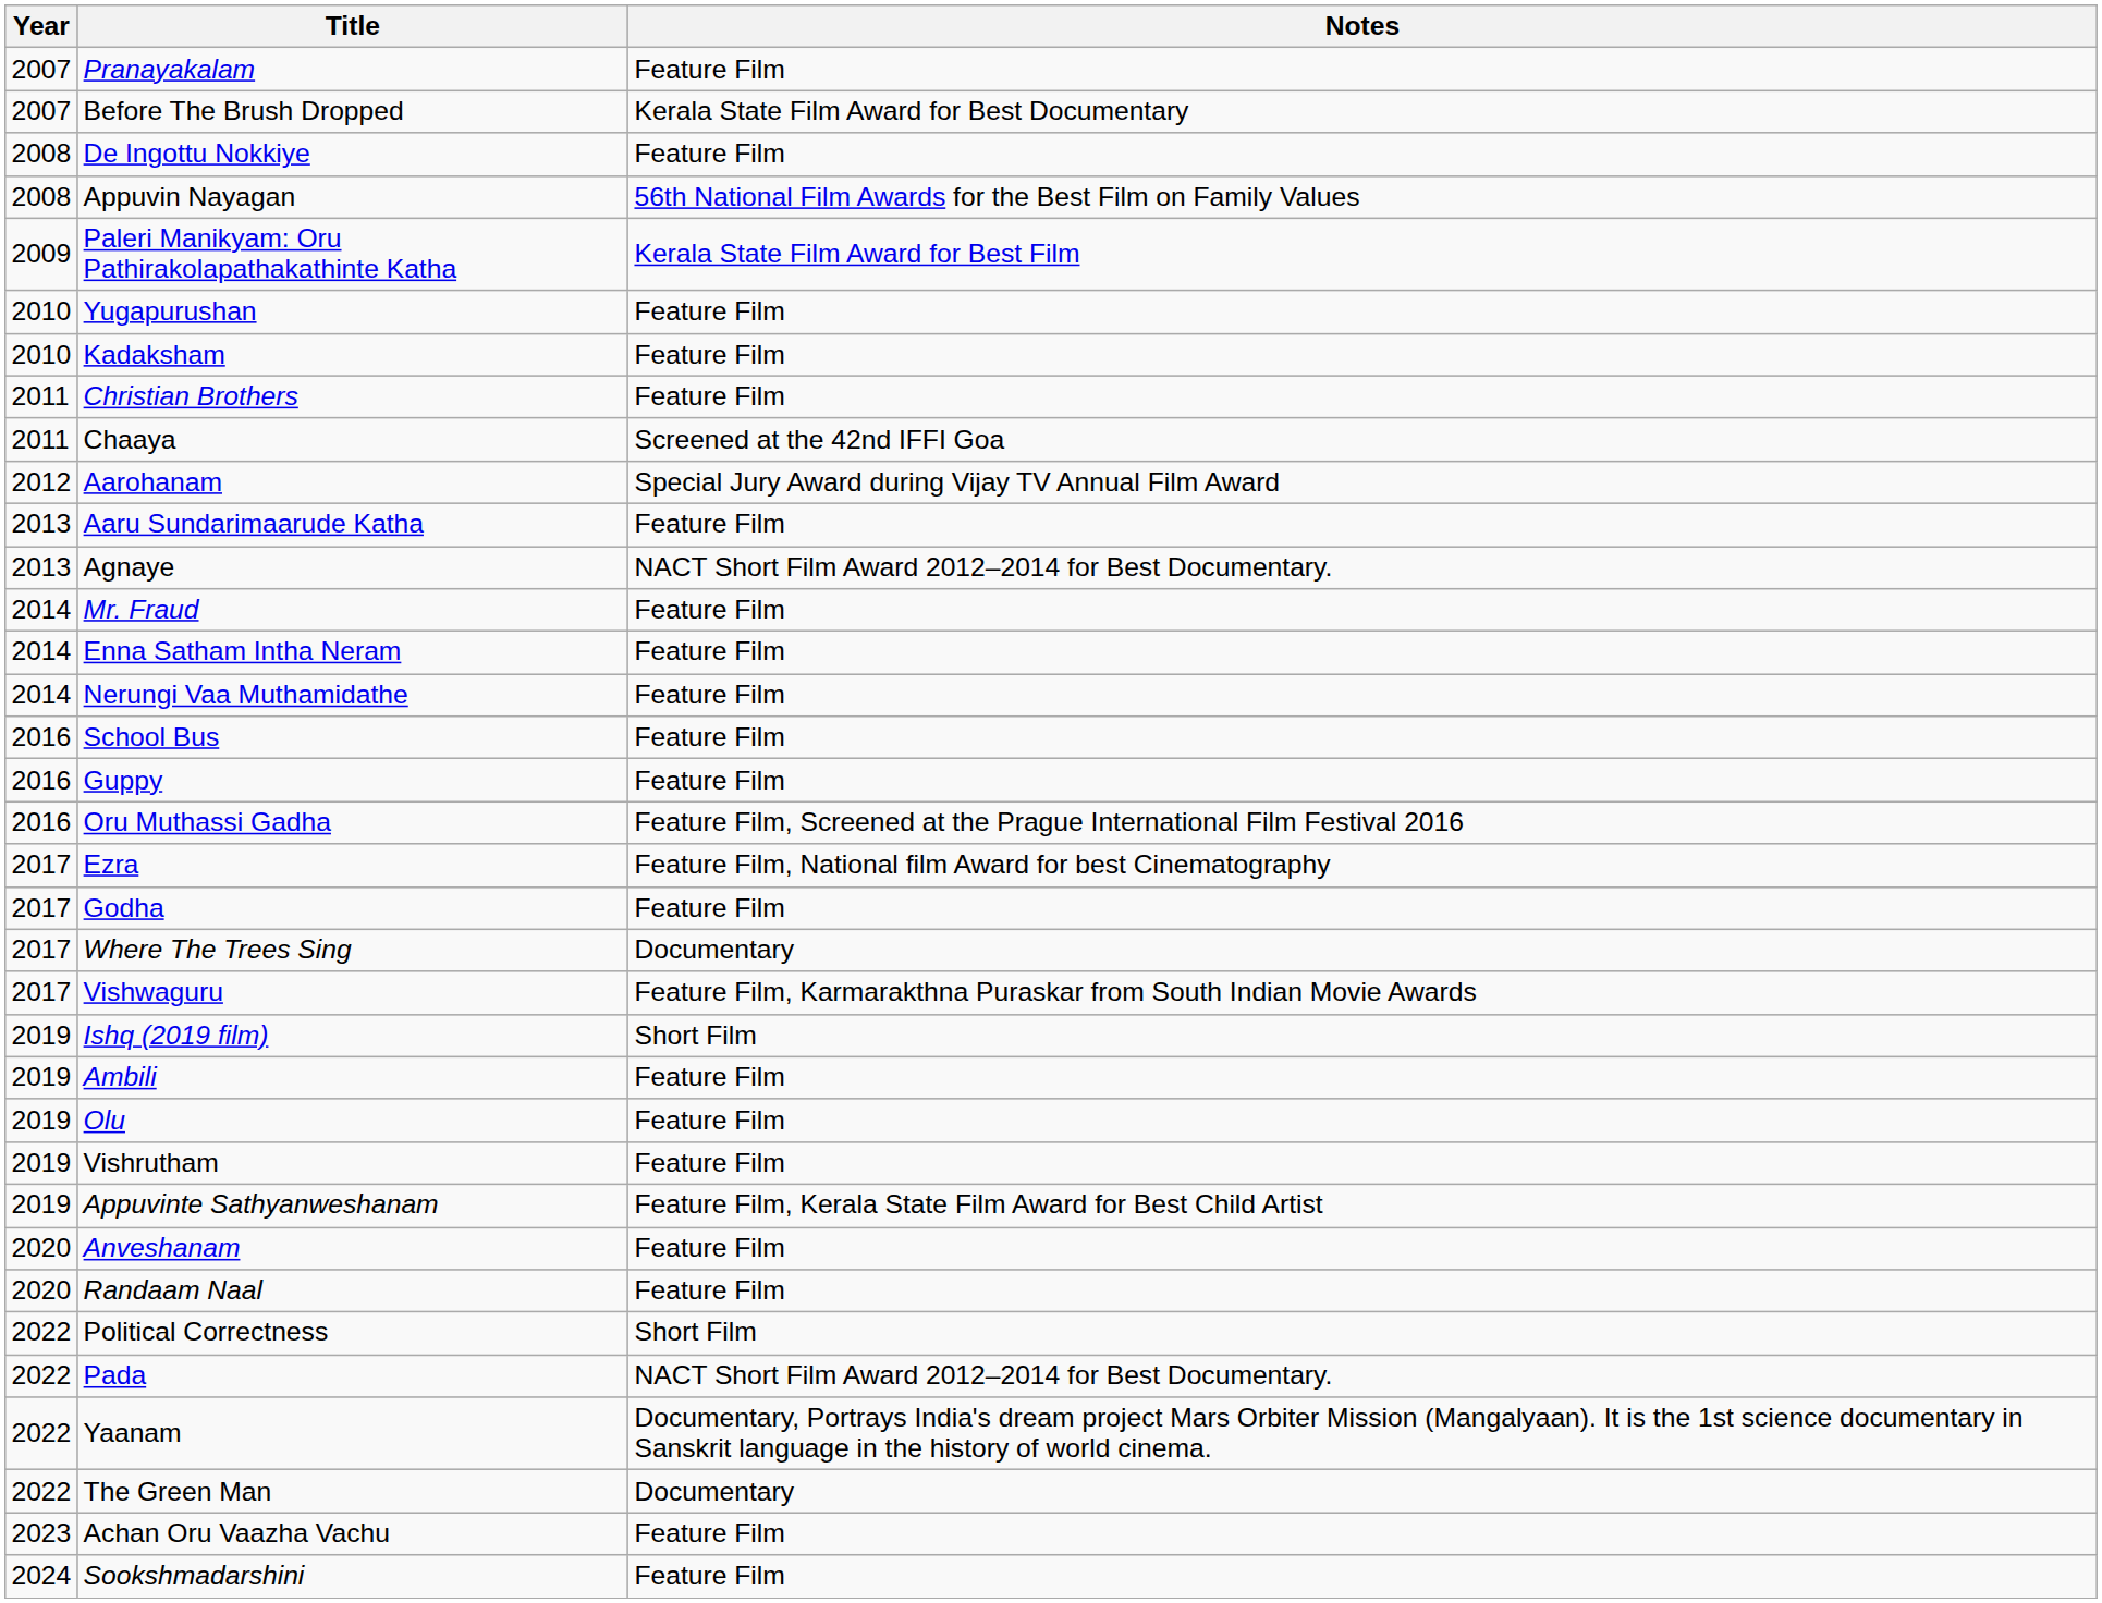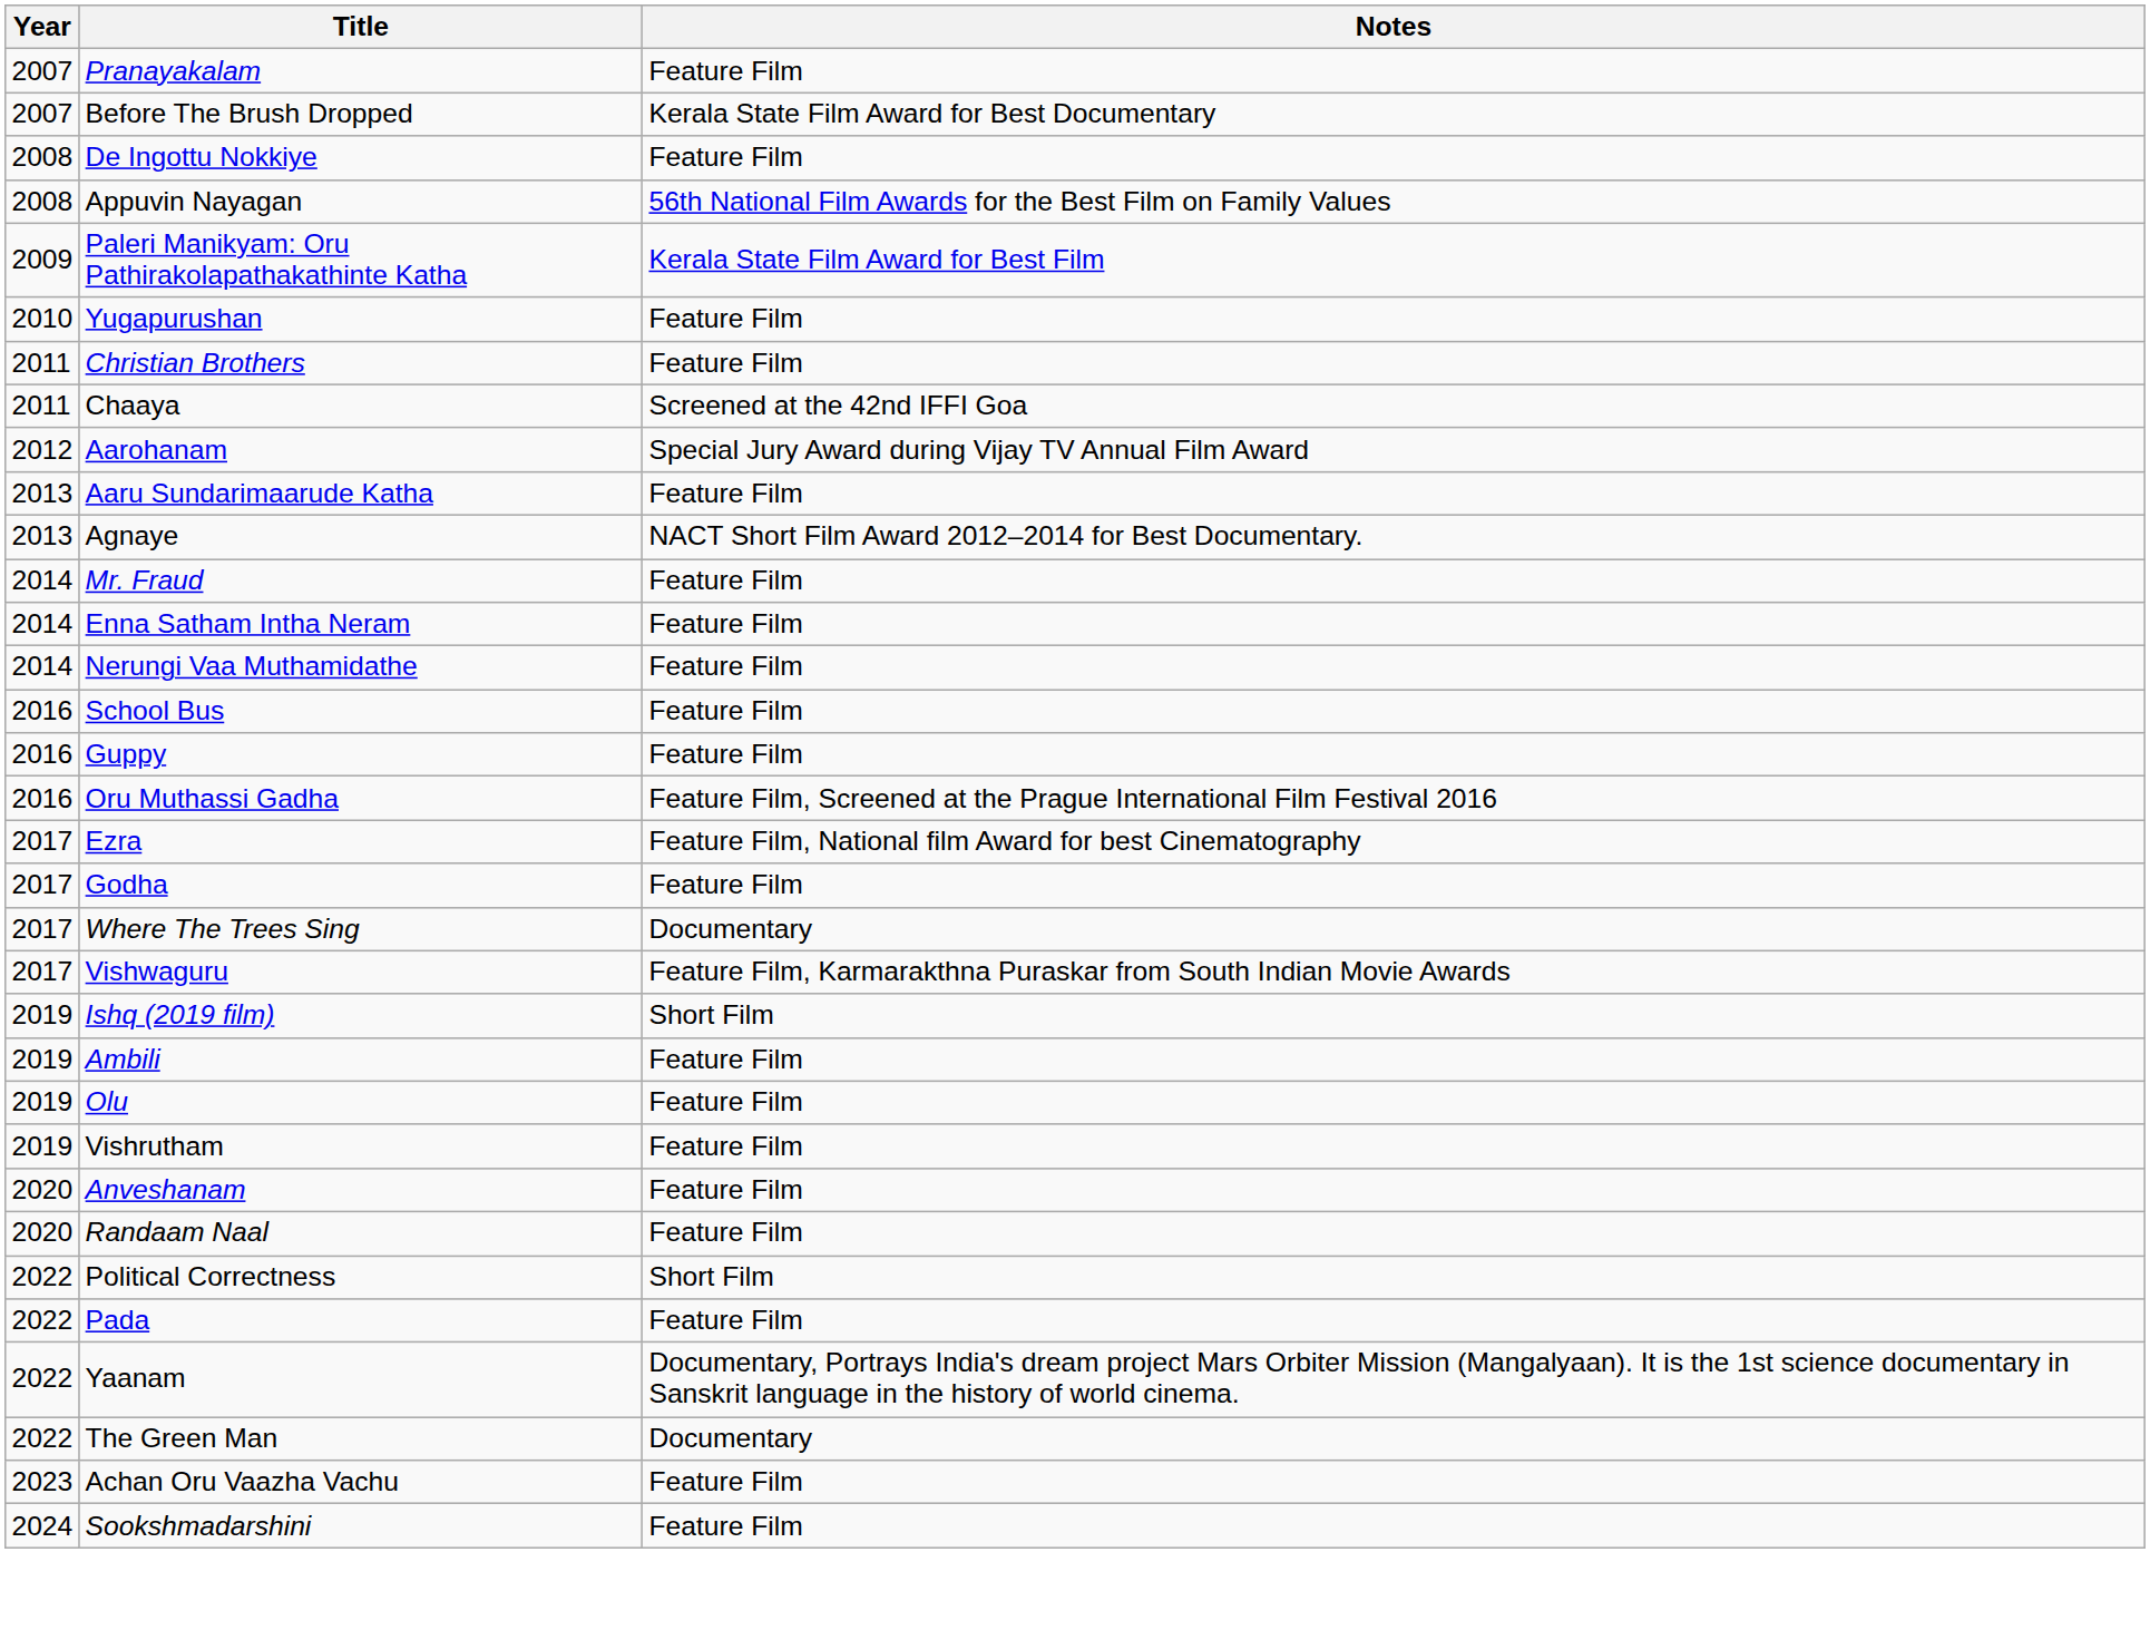 <table class="wikitable">
 <tr>
 <th>Year</th>
 <th>Title</th>
 <th>Notes</th>
 </tr>
 <tr>
 <td>2007</td>
 <td><em><a href='#'>Pranayakalam</a></em></td>
 <td>Feature Film</td>
 </tr>
 <tr>
 <td>2007</td>
 <td>Before The Brush Dropped</td>
 <td>Kerala State Film Award for Best Documentary</td>
 </tr>
 <tr>
 <td>2008</td>
 <td><a href='#'>De Ingottu Nokkiye</a></td>
 <td>Feature Film</td>
 </tr>
 <tr>
 <td>2008</td>
 <td>Appuvin Nayagan</td>
 <td><a href='#'>56th National Film Awards</a> for the Best Film on Family Values</td>
 </tr>
 <tr>
 <td>2009</td>
 <td><a href='#'>Paleri Manikyam: Oru Pathirakolapathakathinte Katha</a></td>
 <td><a href='#'>Kerala State Film Award for Best Film</a></td>
 </tr>
 <tr>
 <td>2010</td>
 <td><a href='#'>Yugapurushan</a></td>
-<td>Feature Film</td>
-</tr>
-<tr>
-<td>2010</td>
-<td><a href='#'>Kadaksham</a></td>
 <td>Feature Film</td>
 </tr>
 <tr>
 <td>2011</td>
 <td><em><a href='#'>Christian Brothers</a></em></td>
 <td>Feature Film</td>
 </tr>
 <tr>
 <td>2011</td>
 <td>Chaaya</td>
 <td>Screened at the 42nd IFFI Goa</td>
 </tr>
 <tr>
 <td>2012</td>
 <td><a href='#'>Aarohanam</a></td>
 <td>Special Jury Award during Vijay TV Annual Film Award</td>
 </tr>
 <tr>
 <td>2013</td>
 <td><a href='#'>Aaru Sundarimaarude Katha</a></td>
 <td>Feature Film</td>
 </tr>
 <tr>
 <td>2013</td>
 <td>Agnaye</td>
 <td>NACT Short Film Award 2012–2014 for Best Documentary.</td>
 </tr>
 <tr>
 <td>2014</td>
 <td><em><a href='#'>Mr. Fraud</a></em></td>
 <td>Feature Film</td>
 </tr>
 <tr>
 <td>2014</td>
 <td><a href='#'>Enna Satham Intha Neram</a></td>
 <td>Feature Film</td>
 </tr>
 <tr>
 <td>2014</td>
 <td><a href='#'>Nerungi Vaa Muthamidathe</a></td>
 <td>Feature Film</td>
 </tr>
 <tr>
 <td>2016</td>
 <td><a href='#'>School Bus</a></td>
 <td>Feature Film</td>
 </tr>
 <tr>
 <td>2016</td>
 <td><a href='#'>Guppy</a></td>
 <td>Feature Film</td>
 </tr>
 <tr>
 <td>2016</td>
 <td><a href='#'>Oru Muthassi Gadha</a></td>
 <td>Feature Film, Screened at the Prague International Film Festival 2016</td>
 </tr>
 <tr>
 <td>2017</td>
 <td><a href='#'>Ezra</a></td>
 <td>Feature Film, National film Award for best Cinematography</td>
 </tr>
 <tr>
 <td>2017</td>
 <td><a href='#'>Godha</a></td>
 <td>Feature Film</td>
 </tr>
 <tr>
 <td>2017</td>
 <td><em>Where The Trees Sing </em></td>
 <td>Documentary</td>
 </tr>
 <tr>
 <td>2017</td>
 <td><a href='#'>Vishwaguru</a></td>
 <td>Feature Film, Karmarakthna Puraskar from South Indian Movie Awards</td>
 </tr>
 <tr>
 <td>2019</td>
 <td><em><a href='#'>Ishq (2019 film)</a></em></td>
 <td>Short Film</td>
 </tr>
 <tr>
 <td>2019</td>
 <td><em><a href='#'>Ambili</a></em></td>
 <td>Feature Film</td>
 </tr>
 <tr>
 <td>2019</td>
 <td><em><a href='#'>Olu</a></em></td>
 <td>Feature Film</td>
 </tr>
 <tr>
 <td>2019</td>
 <td>Vishrutham</td>
 <td>Feature Film</td>
 </tr>
 <tr>
-<td>2019</td>
-<td><em>Appuvinte Sathyanweshanam</em></td>
-<td>Feature Film, Kerala State Film Award for Best Child Artist</td>
-</tr>
-<tr>
 <td>2020</td>
 <td><em><a href='#'>Anveshanam</a></em></td>
 <td>Feature Film</td>
 </tr>
 <tr>
 <td>2020</td>
 <td><em>Randaam Naal</em></td>
 <td>Feature Film</td>
 </tr>
 <tr>
 <td>2022</td>
 <td>Political Correctness</td>
 <td>Short Film</td>
 </tr>
 <tr>
 <td>2022</td>
 <td><a href='#'>Pada</a></td>
-<td>NACT Short Film Award 2012–2014 for Best Documentary.</td>
+<td>Feature Film</td>
 </tr>
 <tr>
 <td>2022</td>
 <td>Yaanam</td>
 <td>Documentary, Portrays India's dream project Mars Orbiter Mission (Mangalyaan). It is the 1st science documentary in Sanskrit language in the history of world cinema.</td>
 </tr>
 <tr>
 <td>2022</td>
 <td>The Green Man</td>
 <td>Documentary</td>
 </tr>
 <tr>
 <td>2023</td>
 <td>Achan Oru Vaazha Vachu</td>
 <td>Feature Film</td>
 </tr>
 <tr>
 <td>2024</td>
 <td><em>Sookshmadarshini</em></td>
 <td>Feature Film</td>
 </tr>
 </table>
